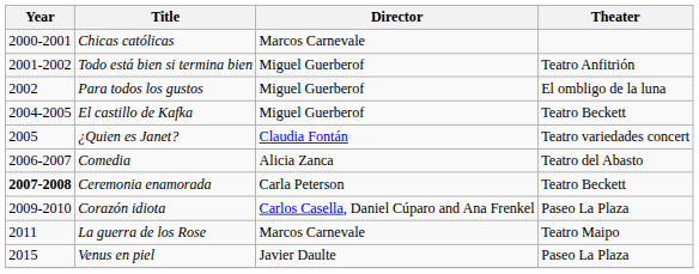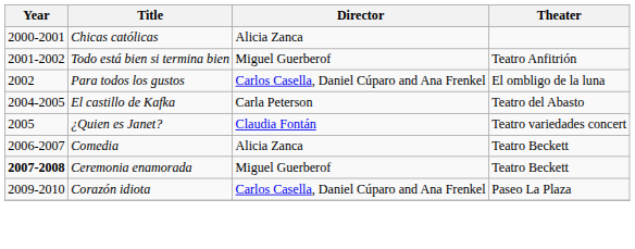 <table class="wikitable" style="font-size: 90%;">
 <tr>
 <th>Year</th>
 <th>Title</th>
 <th>Director</th>
 <th>Theater</th>
 </tr>
 <tr>
 <td>2000-2001</td>
 <td><em>Chicas católicas</em></td>
-<td>Marcos Carnevale</td>
+<td>Alicia Zanca</td>
 <td></td>
 </tr>
 <tr>
 <td>2001-2002</td>
 <td><em>Todo está bien si termina bien</em></td>
 <td>Miguel Guerberof</td>
 <td>Teatro Anfitrión</td>
 </tr>
 <tr>
 <td>2002</td>
 <td><em>Para todos los gustos</em></td>
-<td>Miguel Guerberof</td>
+<td><a href='#'>Carlos Casella</a>, Daniel Cúparo and Ana Frenkel</td>
 <td>El ombligo de la luna</td>
 </tr>
 <tr>
 <td>2004-2005</td>
 <td><em>El castillo de Kafka</em></td>
-<td>Miguel Guerberof</td>
-<td>Teatro Beckett</td>
+<td>Carla Peterson</td>
+<td>Teatro del Abasto</td>
 </tr>
 <tr>
 <td>2005</td>
 <td><em>¿Quien es Janet?</em></td>
 <td><a href='#'>Claudia Fontán</a></td>
 <td>Teatro variedades concert</td>
 </tr>
 <tr>
 <td>2006-2007</td>
 <td><em>Comedia</em></td>
 <td>Alicia Zanca</td>
-<td>Teatro del Abasto</td>
+<td>Teatro Beckett</td>
 </tr>
 <tr>
 <td><strong>2007-2008</strong></td>
 <td><em>Ceremonia enamorada</em></td>
-<td>Carla Peterson</td>
+<td>Miguel Guerberof</td>
 <td>Teatro Beckett</td>
 </tr>
 <tr>
 <td>2009-2010</td>
 <td><em>Corazón idiota</em></td>
 <td><a href='#'>Carlos Casella</a>, Daniel Cúparo and Ana Frenkel</td>
 <td>Paseo La Plaza</td>
 </tr>
 <tr>
-<td>2011</td>
-<td><em>La guerra de los Rose</em></td>
-<td>Marcos Carnevale</td>
-<td>Teatro Maipo</td>
-</tr>
-<tr>
-<td>2015</td>
-<td><em>Venus en piel</em></td>
-<td>Javier Daulte</td>
-<td>Paseo La Plaza</td>
-</tr>
-<tr>
 </tr>
 </table>
